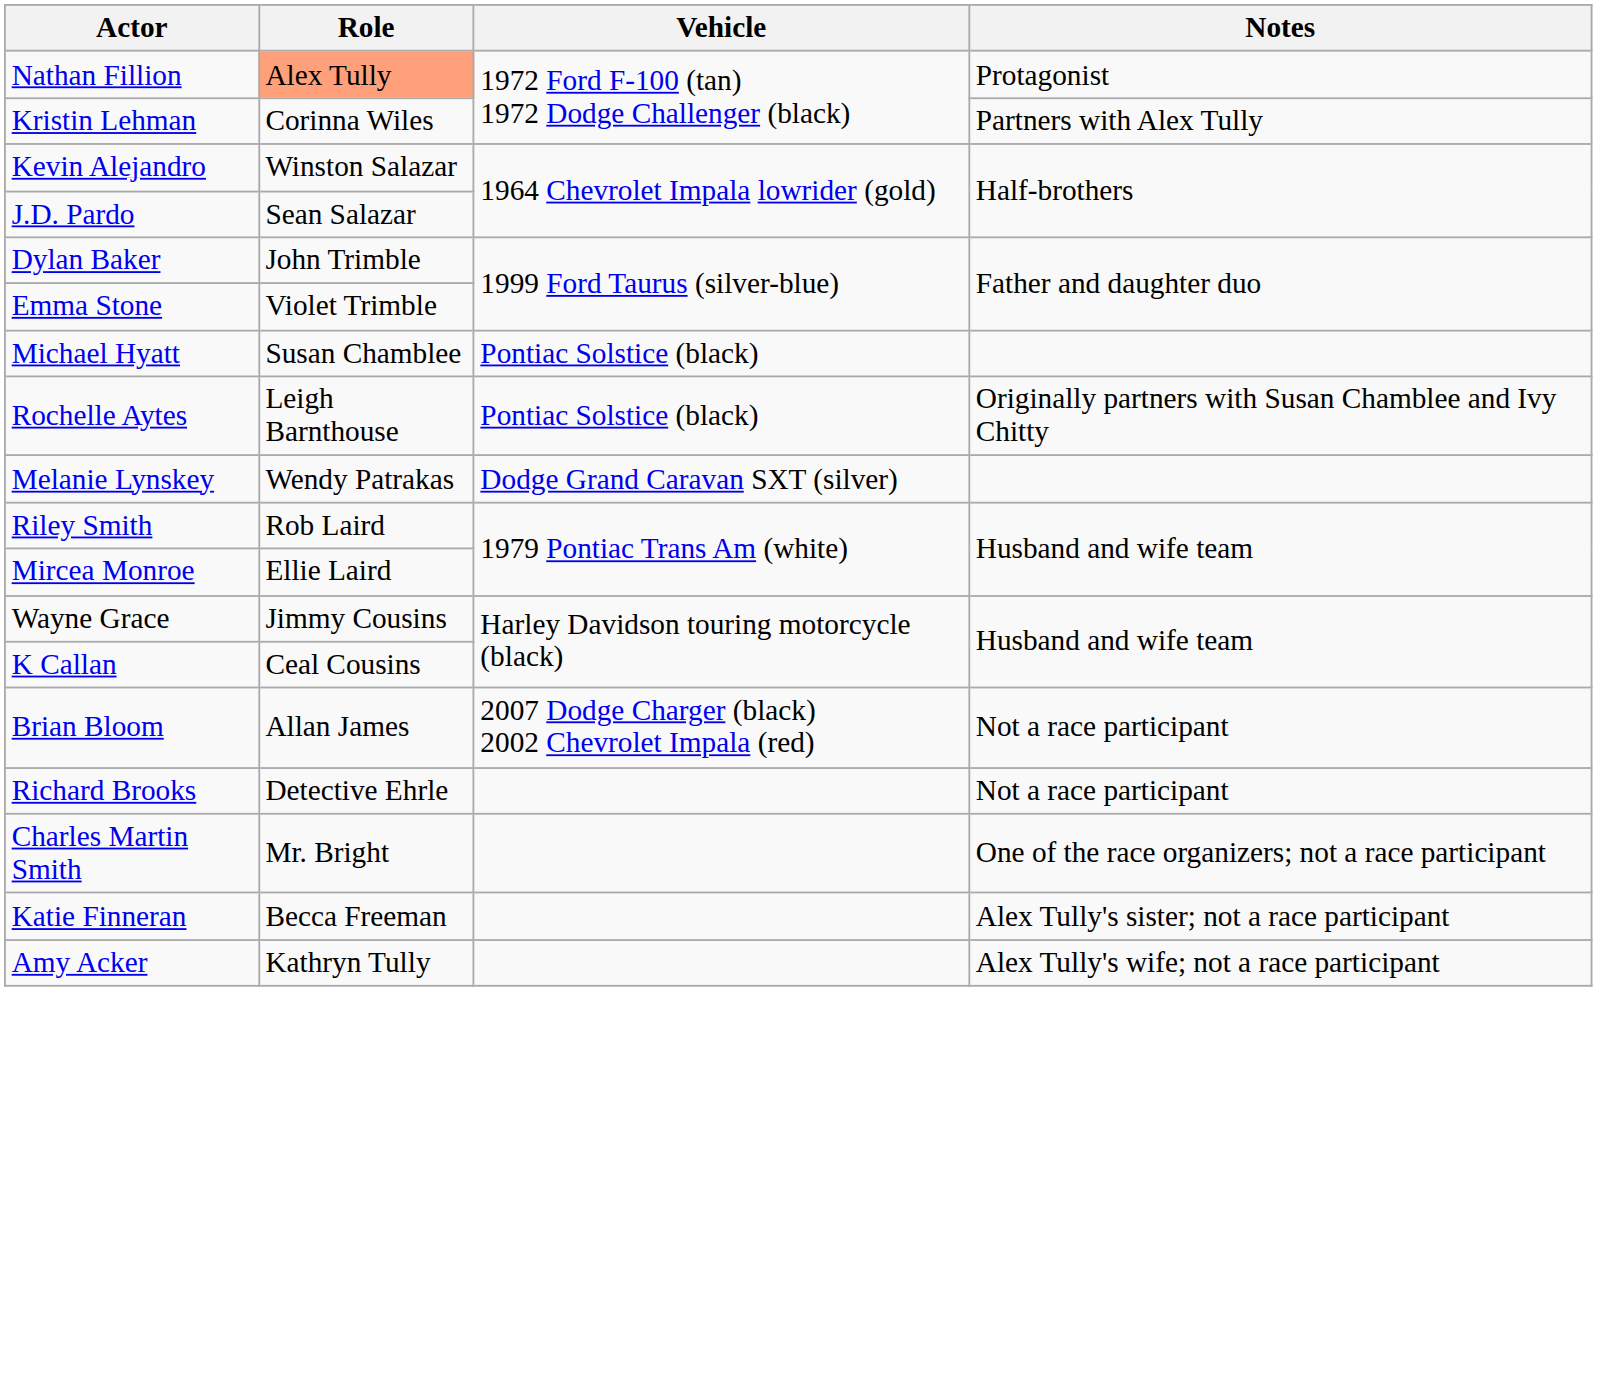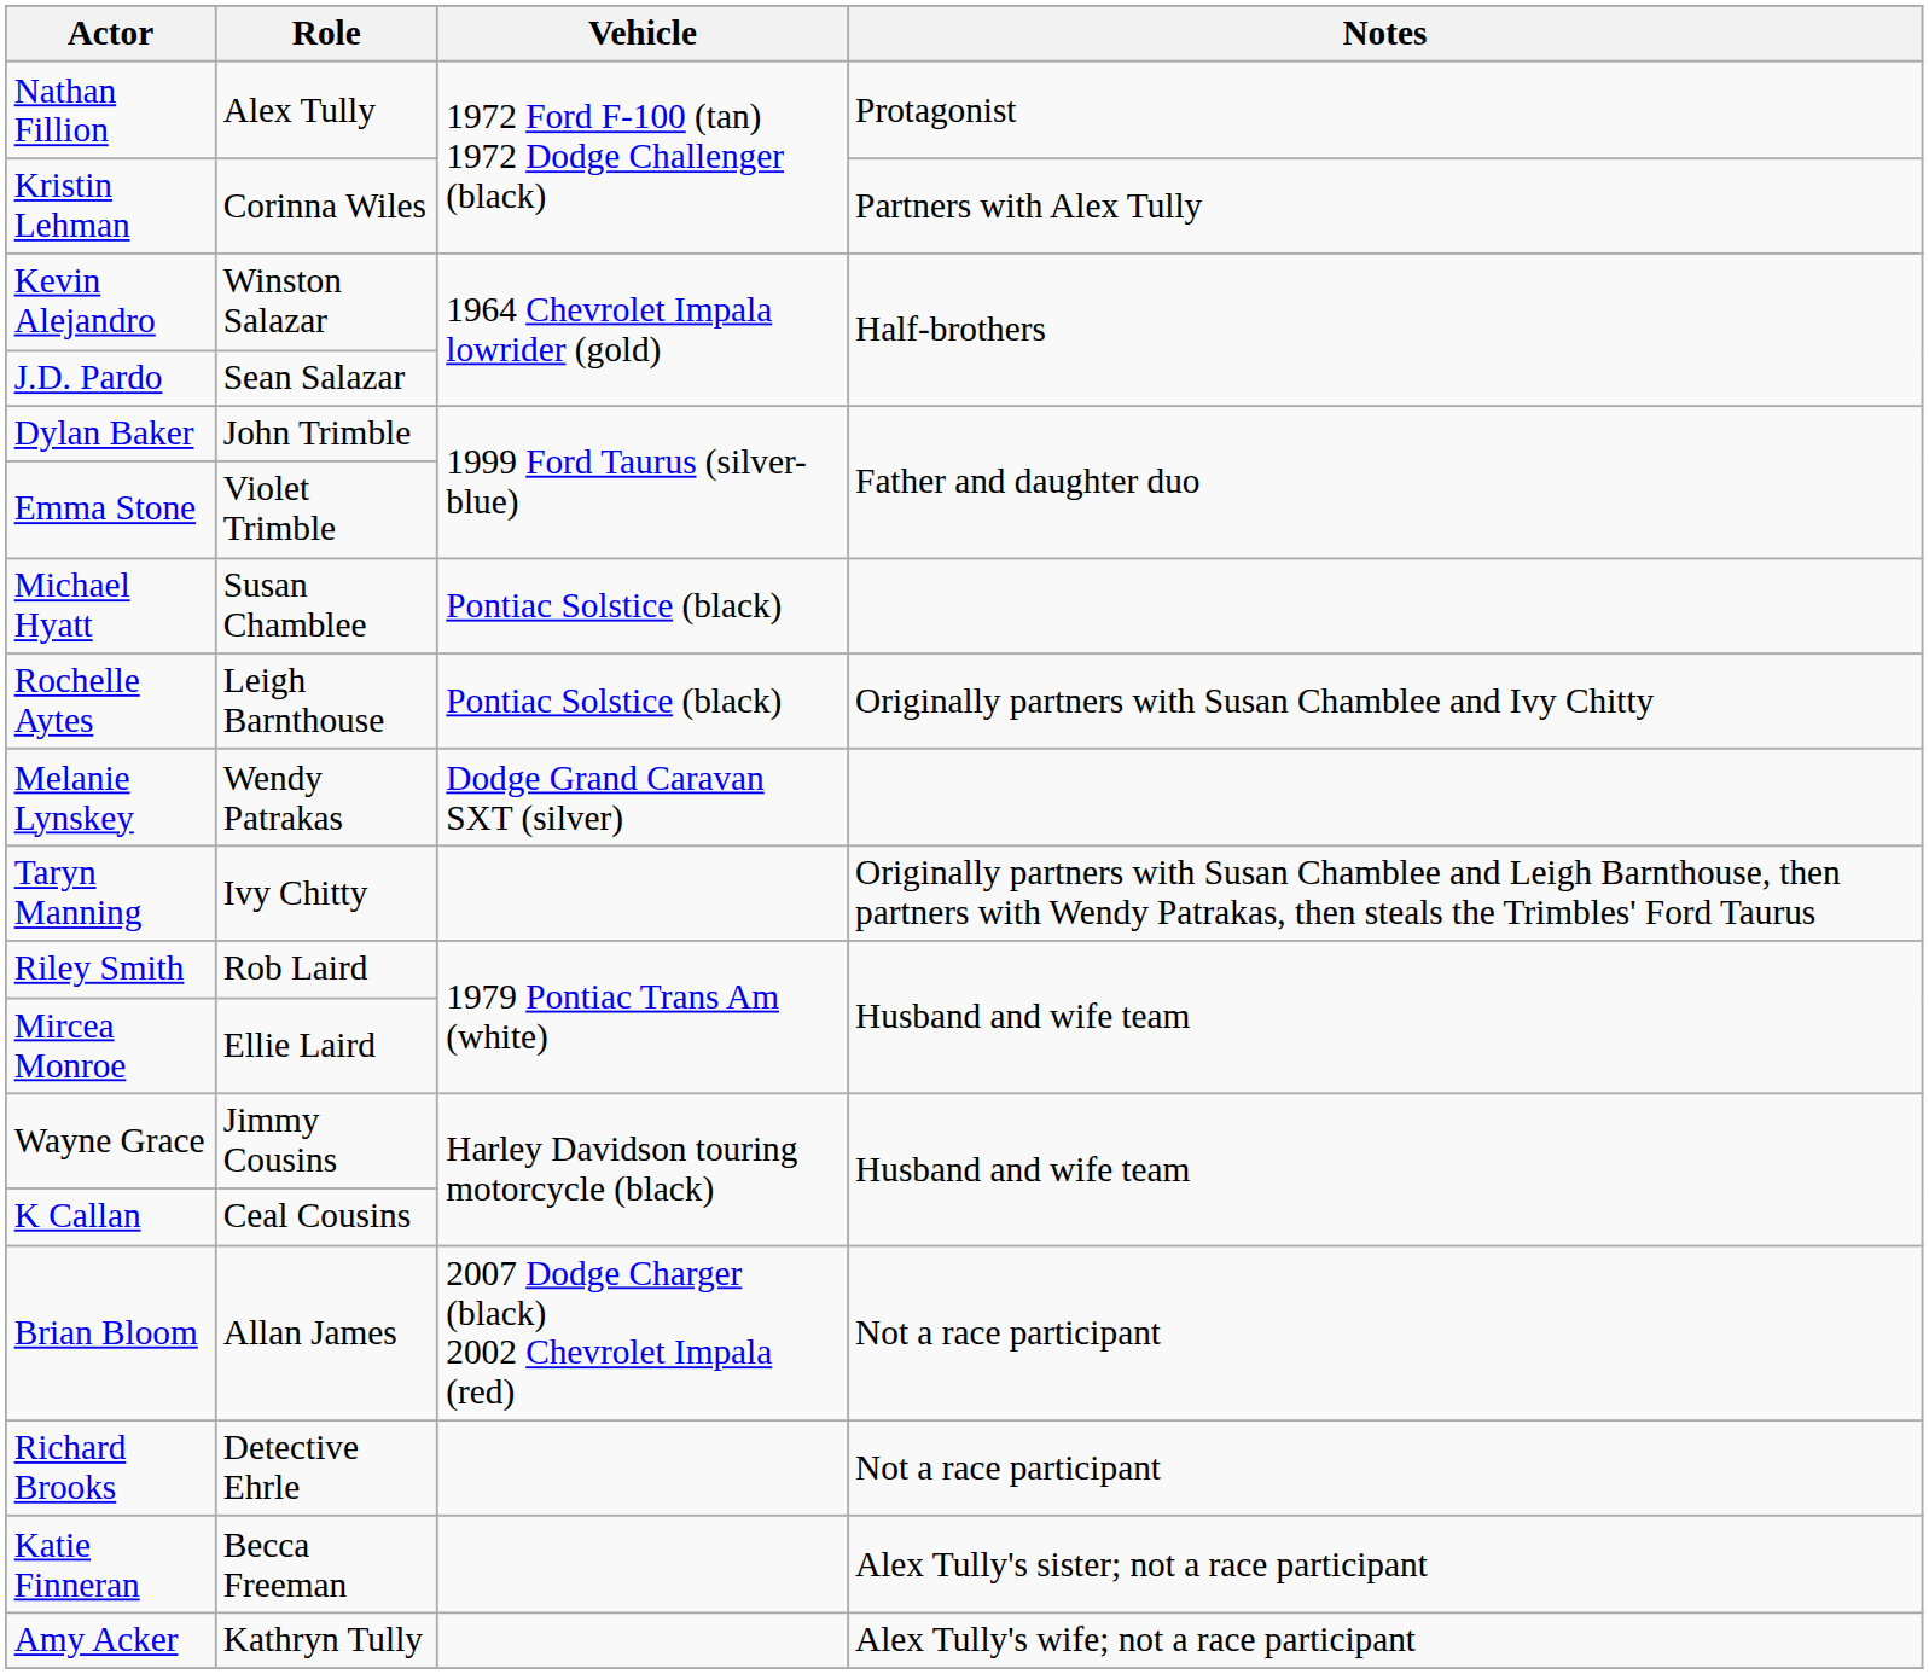 <table class="wikitable">
 <tr>
 <th scope="col">Actor</th>
 <th scope="col">Role</th>
 <th scope="col">Vehicle</th>
 <th scope="col">Notes</th>
 </tr>
 <tr>
 <td><a href='#'>Nathan Fillion</a></td>
-<td style="background: lightsalmon;">Alex Tully</td>
+<td>Alex Tully</td>
 <td rowspan="2">1972 <a href='#'>Ford F-100</a> (tan) <br>1972 <a href='#'>Dodge Challenger</a> (black)</td>
 <td>Protagonist</td>
 </tr>
 <tr>
 <td><a href='#'>Kristin Lehman</a></td>
 <td>Corinna Wiles</td>
 <td>Partners with Alex Tully</td>
 </tr>
 <tr>
 <td><a href='#'>Kevin Alejandro</a></td>
 <td>Winston Salazar</td>
 <td rowspan="2">1964 <a href='#'>Chevrolet Impala</a> <a href='#'>lowrider</a> (gold)</td>
 <td rowspan="2">Half-brothers</td>
 </tr>
 <tr>
 <td><a href='#'>J.D. Pardo</a></td>
 <td>Sean Salazar</td>
 </tr>
 <tr>
 <td><a href='#'>Dylan Baker</a></td>
 <td>John Trimble</td>
 <td rowspan="2">1999 <a href='#'>Ford Taurus</a> (silver-blue)</td>
 <td rowspan="2">Father and daughter duo</td>
 </tr>
 <tr>
 <td><a href='#'>Emma Stone</a></td>
 <td>Violet Trimble</td>
 </tr>
 <tr>
 <td><a href='#'>Michael Hyatt</a></td>
 <td>Susan Chamblee</td>
 <td><a href='#'>Pontiac Solstice</a> (black)</td>
 <td></td>
 </tr>
 <tr>
 <td><a href='#'>Rochelle Aytes</a></td>
 <td>Leigh Barnthouse</td>
 <td><a href='#'>Pontiac Solstice</a> (black)</td>
 <td>Originally partners with Susan Chamblee and Ivy Chitty</td>
 </tr>
 <tr>
 <td><a href='#'>Melanie Lynskey</a></td>
 <td>Wendy Patrakas</td>
 <td><a href='#'>Dodge Grand Caravan</a> SXT (silver)</td>
 <td></td>
 </tr>
 <tr>
+<td><a href='#'>Taryn Manning</a></td>
+<td>Ivy Chitty</td>
+<td></td>
+<td>Originally partners with Susan Chamblee and Leigh Barnthouse, then partners with Wendy Patrakas, then steals the Trimbles' Ford Taurus</td>
+</tr>
+<tr>
 <td><a href='#'>Riley Smith</a></td>
 <td>Rob Laird</td>
 <td rowspan="2">1979 <a href='#'>Pontiac Trans Am</a> (white)</td>
 <td rowspan="2">Husband and wife team</td>
 </tr>
 <tr>
 <td><a href='#'>Mircea Monroe</a></td>
 <td>Ellie Laird</td>
 </tr>
 <tr>
 <td>Wayne Grace</td>
 <td>Jimmy Cousins</td>
 <td rowspan="2">Harley Davidson touring motorcycle (black)</td>
 <td rowspan="2">Husband and wife team</td>
 </tr>
 <tr>
 <td><a href='#'>K Callan</a></td>
 <td>Ceal Cousins</td>
 </tr>
 <tr>
 <td><a href='#'>Brian Bloom</a></td>
 <td>Allan James</td>
 <td>2007 <a href='#'>Dodge Charger</a> (black) <br>2002 <a href='#'>Chevrolet Impala</a> (red)</td>
 <td>Not a race participant</td>
 </tr>
 <tr>
 <td><a href='#'>Richard Brooks</a></td>
 <td>Detective Ehrle</td>
 <td></td>
 <td>Not a race participant</td>
 </tr>
 <tr>
-<td><a href='#'>Charles Martin Smith</a></td>
-<td>Mr. Bright</td>
-<td></td>
-<td>One of the race organizers; not a race participant</td>
-</tr>
-<tr>
 <td><a href='#'>Katie Finneran</a></td>
 <td>Becca Freeman</td>
 <td></td>
 <td>Alex Tully's sister; not a race participant</td>
 </tr>
 <tr>
 <td><a href='#'>Amy Acker</a></td>
 <td>Kathryn Tully</td>
 <td></td>
 <td>Alex Tully's wife; not a race participant</td>
 </tr>
 </table>
